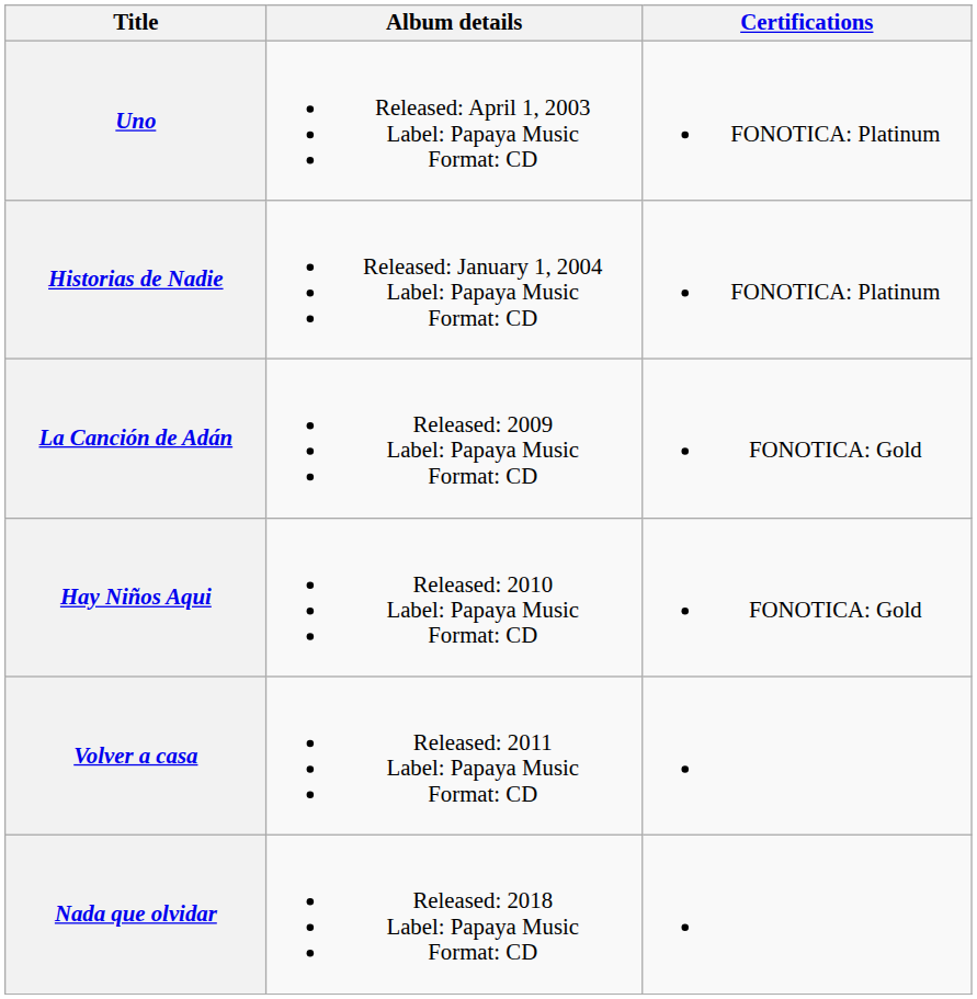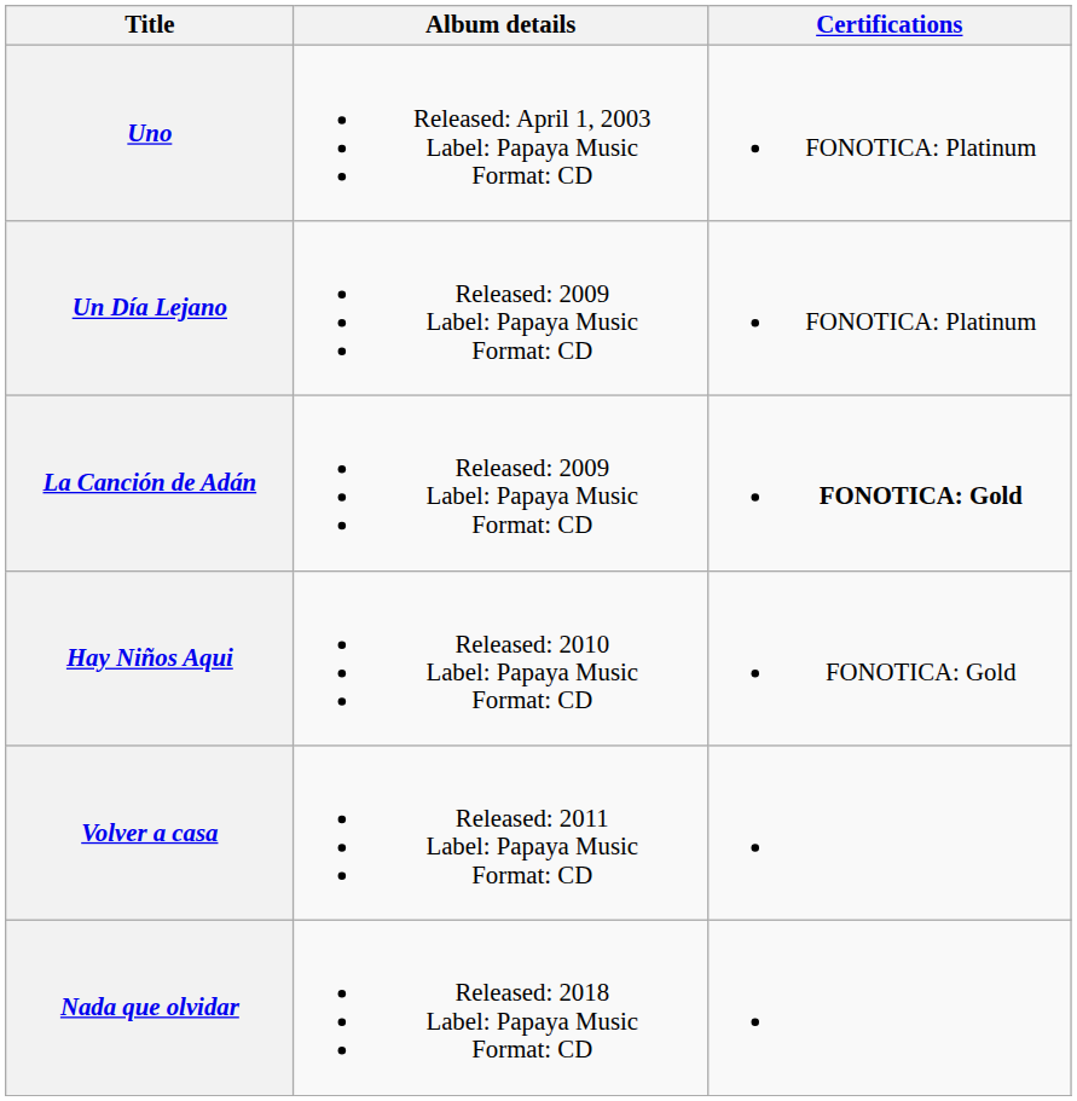 <table class="wikitable plainrowheaders" style="text-align:center;" border="1">
 <tr>
 <th scope="col" style="width:11em;">Title</th>
 <th scope="col" style="width:16em;">Album details</th>
 <th scope="col" rowspan="1" style="width:14em;"><a href='#'>Certifications</a></th>
 </tr>
 <tr>
 <th scope="row"><em><a href='#'>Uno</a></em></th>
 <td><br><ul><li>Released: April 1, 2003</li><li>Label: Papaya Music</li><li>Format: CD</li></ul></td>
 <td><br><ul><li>FONOTICA: Platinum</li></ul></td>
 </tr>
 <tr>
-<th scope="row"><em><a href='#'>Historias de Nadie</a></em></th>
-<td><br><ul><li>Released: January 1, 2004</li><li>Label: Papaya Music</li><li>Format: CD</li></ul></td>
+<th scope="row"><em><a href='#'>Un Día Lejano</a></em></th>
+<td><br><ul><li>Released: 2009</li><li>Label: Papaya Music</li><li>Format: CD</li></ul></td>
 <td><br><ul><li>FONOTICA: Platinum</li></ul></td>
 </tr>
 <tr>
 <th scope="row"><em><a href='#'>La Canción de Adán</a></em></th>
 <td><br><ul><li>Released: 2009</li><li>Label: Papaya Music</li><li>Format: CD</li></ul></td>
-<td><br><ul><li>FONOTICA: Gold</li></ul></td>
+<td><strong><br><ul><li>FONOTICA: Gold</li></ul></strong></td>
 </tr>
 <tr>
 <th scope="row"><em><a href='#'>Hay Niños Aqui</a></em></th>
 <td><br><ul><li>Released: 2010</li><li>Label: Papaya Music</li><li>Format: CD</li></ul></td>
 <td><br><ul><li>FONOTICA: Gold</li></ul></td>
 </tr>
 <tr>
 <th scope="row"><em><a href='#'>Volver a casa</a></em></th>
 <td><br><ul><li>Released: 2011</li><li>Label: Papaya Music</li><li>Format: CD</li></ul></td>
 <td><br><ul><li></li></ul></td>
 </tr>
 <tr>
 <th scope="row"><em><a href='#'>Nada que olvidar</a></em></th>
 <td><br><ul><li>Released: 2018</li><li>Label: Papaya Music</li><li>Format: CD</li></ul></td>
 <td><br><ul><li></li></ul></td>
 </tr>
 <tr>
 </tr>
 </table>
